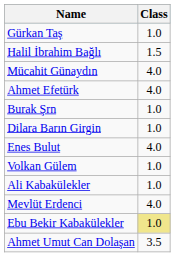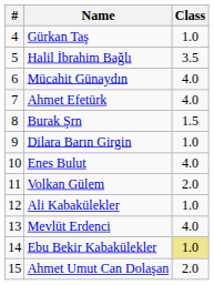 <table class="wikitable sortable">
 <tr bgcolor=#ADEBFD>
+<th>#</th>
 <th>Name</th>
 <th>Class</th>
 </tr>
 <tr align=center>
+<td>4</td>
 <td align=left><a href='#'>Gürkan Taş</a></td>
 <td>1.0</td>
 </tr>
 <tr align=center>
+<td>5</td>
 <td align=left><a href='#'>Halil İbrahim Bağlı</a></td>
-<td>1.5</td>
+<td>3.5</td>
 </tr>
 <tr align=center>
+<td>6</td>
 <td align=left><a href='#'>Mücahit Günaydın</a></td>
 <td>4.0</td>
 </tr>
 <tr align=center>
+<td>7</td>
 <td align=left><a href='#'>Ahmet Efetürk</a></td>
 <td>4.0</td>
 </tr>
 <tr align=center>
+<td>8</td>
 <td align=left><a href='#'>Burak Şrn</a></td>
-<td>1.0</td>
+<td>1.5</td>
 </tr>
 <tr align=center>
+<td>9</td>
 <td align=left><a href='#'>Dilara Barın Girgin</a></td>
 <td>1.0</td>
 </tr>
 <tr align=center>
+<td>10</td>
 <td align=left><a href='#'>Enes Bulut</a></td>
 <td>4.0</td>
 </tr>
 <tr align=center>
+<td>11</td>
 <td align=left><a href='#'>Volkan Gülem</a></td>
-<td>1.0</td>
+<td>2.0</td>
 </tr>
 <tr align=center>
+<td>12</td>
 <td align=left><a href='#'>Ali Kabakülekler</a></td>
 <td>1.0</td>
 </tr>
 <tr align=center>
+<td>13</td>
 <td align=left><a href='#'>Mevlüt Erdenci</a></td>
 <td>4.0</td>
 </tr>
 <tr align=center>
+<td>14</td>
 <td align=left><a href='#'>Ebu Bekir Kabakülekler</a></td>
 <td style="background: khaki;">1.0</td>
 </tr>
 <tr align=center>
+<td>15</td>
 <td align=left><a href='#'>Ahmet Umut Can Dolaşan</a></td>
-<td>3.5</td>
+<td>2.0</td>
 </tr>
 </table>
